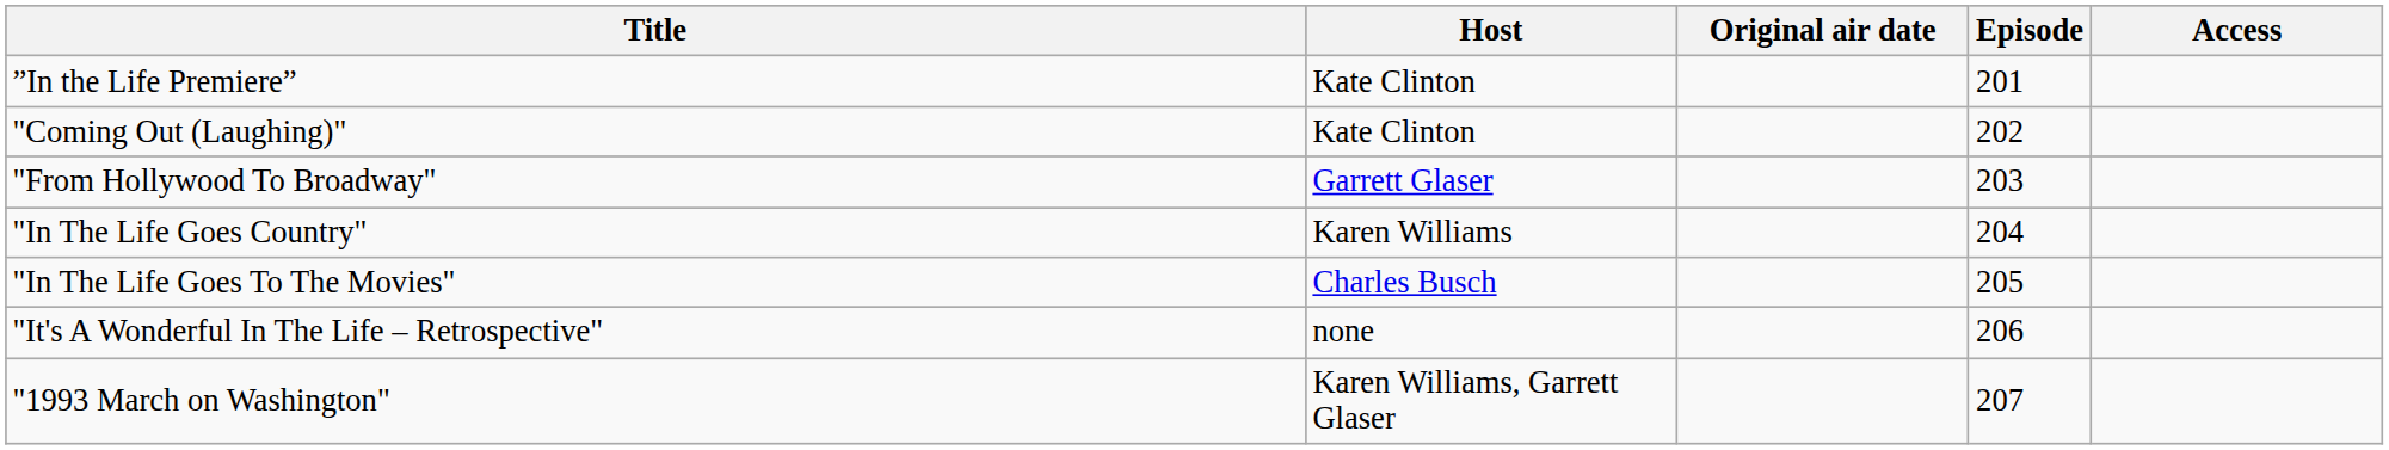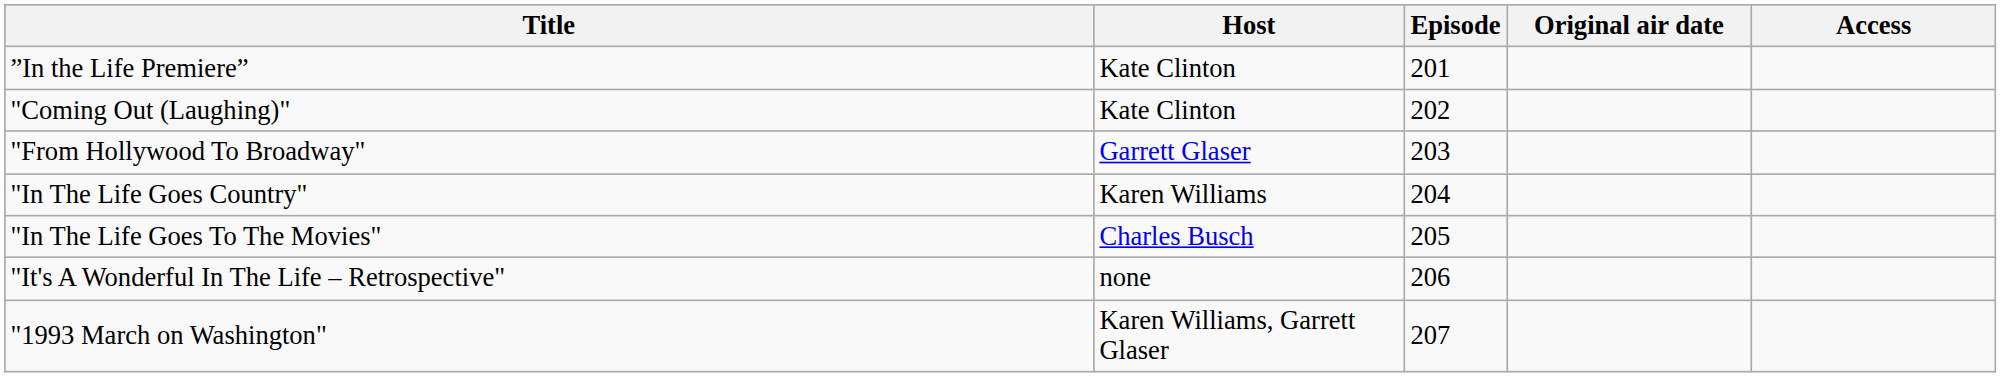 <table class="wikitable" style="text-align=center; width:95%; margin:auto;">
 <tr>
 <th>Title</th>
 <th width="180">Host</th>
+<th width="40">Episode</th>
 <th width="140">Original air date</th>
-<th width="40">Episode</th>
 <th width="140">Access</th>
 </tr>
 <tr>
 <td>”In the Life Premiere”</td>
 <td>Kate Clinton</td>
+<td>201</td>
 <td></td>
-<td>201</td>
 <td></td>
 </tr>
 <tr>
 <td>"Coming Out (Laughing)"</td>
 <td>Kate Clinton</td>
+<td>202</td>
 <td></td>
-<td>202</td>
 <td></td>
 </tr>
 <tr>
 <td>"From Hollywood To Broadway"</td>
 <td><a href='#'>Garrett Glaser</a></td>
+<td>203</td>
 <td></td>
-<td>203</td>
 <td></td>
 </tr>
 <tr>
 <td>"In The Life Goes Country"</td>
 <td>Karen Williams</td>
+<td>204</td>
 <td></td>
-<td>204</td>
 <td></td>
 </tr>
 <tr>
 <td>"In The Life Goes To The Movies"</td>
 <td><a href='#'>Charles Busch</a></td>
+<td>205</td>
 <td></td>
-<td>205</td>
 <td></td>
 </tr>
 <tr>
 <td>"It's A Wonderful In The Life – Retrospective"</td>
 <td>none</td>
+<td>206</td>
 <td></td>
-<td>206</td>
 <td></td>
 </tr>
 <tr>
 <td>"1993 March on Washington"</td>
 <td>Karen Williams, Garrett Glaser</td>
+<td>207</td>
 <td></td>
-<td>207</td>
 <td></td>
 </tr>
 </table>
